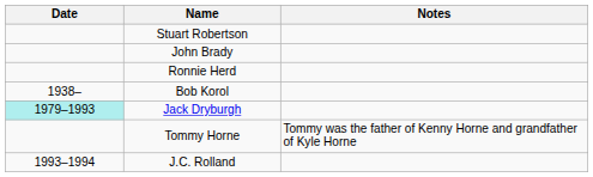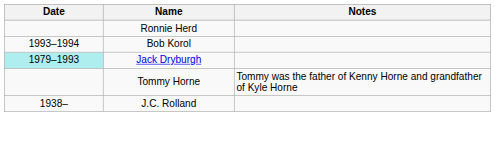 <table class="wikitable">
 <tr bgcolor="#CCCCCC">
 <th width="150" rowspan="1">Date</th>
 <th width="200" rowspan="1">Name</th>
 <th width="400" rowspan="1">Notes</th>
 </tr>
 <tr>
 <td align="center"></td>
-<td align="center">Stuart Robertson</td>
-<td align="left"></td>
-</tr>
-<tr>
-<td align="center"></td>
-<td align="center">John Brady</td>
-<td align="left"></td>
-</tr>
-<tr>
-<td align="center"></td>
 <td align="center">Ronnie Herd</td>
 <td align="left"></td>
 </tr>
 <tr>
-<td align="center">1938–</td>
+<td align="center">1993–1994</td>
 <td align="center">Bob Korol</td>
 <td align="left"></td>
 </tr>
 <tr>
 <td align="center" style="background: paleturquoise;">1979–1993</td>
 <td align="center"><a href='#'>Jack Dryburgh</a></td>
 <td align="left"></td>
 </tr>
 <tr>
 <td align="center"></td>
 <td align="center">Tommy Horne</td>
 <td align="left">Tommy was the father of Kenny Horne and grandfather of Kyle Horne</td>
 </tr>
 <tr>
-<td align="center">1993–1994</td>
+<td align="center">1938–</td>
 <td align="center">J.C. Rolland</td>
 <td align="left"></td>
 </tr>
 </table>
